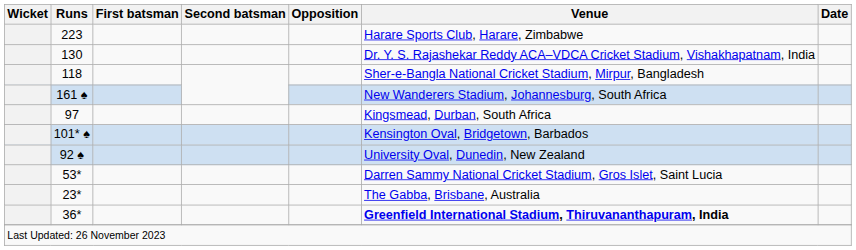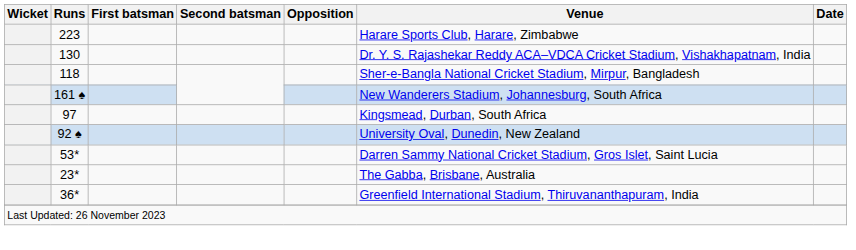 <table class="wikitable plainrowheaders sortable">
 <tr>
 <th scope=col>Wicket</th>
 <th scope=col>Runs</th>
 <th scope=col>First batsman</th>
 <th scope=col>Second batsman</th>
 <th scope=col>Opposition</th>
 <th scope=col>Venue</th>
 <th scope=col>Date</th>
 </tr>
 <tr>
 <th align=center></th>
 <td scope=row style=text-align:center;>223</td>
 <td></td>
 <td></td>
 <td></td>
 <td><a href='#'>Harare Sports Club</a>, <a href='#'>Harare</a>, Zimbabwe</td>
 <td></td>
 </tr>
 <tr>
 <th align=center></th>
 <td scope=row style=text-align:center;>130</td>
 <td></td>
 <td></td>
 <td></td>
 <td><a href='#'>Dr. Y. S. Rajashekar Reddy ACA–VDCA Cricket Stadium</a>, <a href='#'>Vishakhapatnam</a>, India</td>
 <td></td>
 </tr>
 <tr>
 <th align=center></th>
 <td scope=row style=text-align:center;>118</td>
 <td></td>
 <td rowspan=2></td>
 <td></td>
 <td><a href='#'>Sher-e-Bangla National Cricket Stadium</a>, <a href='#'>Mirpur</a>, Bangladesh</td>
 <td></td>
 </tr>
 <tr bgcolor=#cee0f2>
 <th align=center></th>
 <td scope=row style=text-align:center;>161 ♠</td>
 <td></td>
 <td></td>
 <td><a href='#'>New Wanderers Stadium</a>, <a href='#'>Johannesburg</a>, South Africa</td>
 <td></td>
 </tr>
 <tr>
 <th align=center></th>
 <td scope=row style=text-align:center;>97</td>
 <td></td>
 <td></td>
 <td></td>
 <td><a href='#'>Kingsmead</a>, <a href='#'>Durban</a>, South Africa</td>
 <td></td>
 </tr>
 <tr bgcolor=#cee0f2>
 <th align=center></th>
-<td scope=row style=text-align:center;>101* ♠</td>
-<td></td>
-<td></td>
-<td></td>
-<td><a href='#'>Kensington Oval</a>, <a href='#'>Bridgetown</a>, Barbados</td>
-<td></td>
-</tr>
-<tr bgcolor=#cee0f2>
-<th align=center></th>
 <td scope=row style=text-align:center;>92 ♠</td>
 <td></td>
 <td></td>
 <td></td>
 <td><a href='#'>University Oval</a>, <a href='#'>Dunedin</a>, New Zealand</td>
 <td></td>
 </tr>
 <tr>
 <th align=center></th>
 <td scope=row style=text-align:center;>53*</td>
 <td></td>
 <td></td>
 <td></td>
 <td><a href='#'>Darren Sammy National Cricket Stadium</a>, <a href='#'>Gros Islet</a>, Saint Lucia</td>
 <td></td>
 </tr>
 <tr>
 <th align=center></th>
 <td scope=row style=text-align:center;>23*</td>
 <td></td>
 <td></td>
 <td></td>
 <td><a href='#'>The Gabba</a>, <a href='#'>Brisbane</a>, Australia</td>
 <td></td>
 </tr>
 <tr>
 <th align=center></th>
 <td scope=row style=text-align:center;>36*</td>
 <td></td>
 <td></td>
 <td></td>
-<td><strong><a href='#'>Greenfield International Stadium</a>, <a href='#'>Thiruvananthapuram</a>, India</strong></td>
+<td><a href='#'>Greenfield International Stadium</a>, <a href='#'>Thiruvananthapuram</a>, India</td>
 <td></td>
 </tr>
 <tr>
 </tr>
 <tr class=sortbottom>
 <td colspan=7><small>Last Updated: 26 November 2023</small></td>
 </tr>
 </table>
